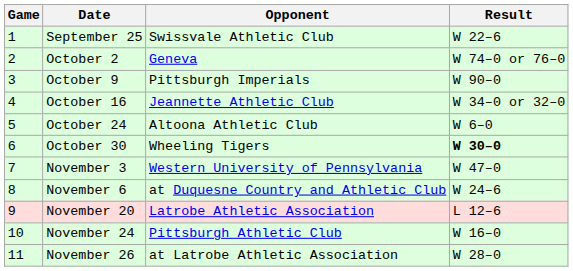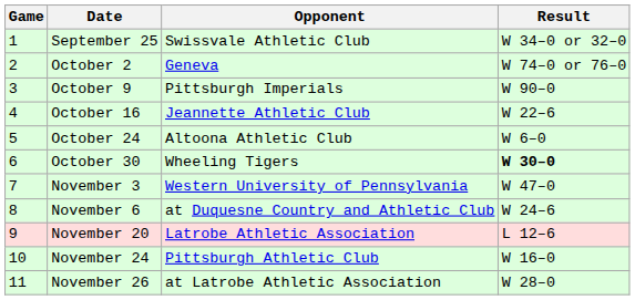 <table class="wikitable">
 <tr>
 <th>Game</th>
 <th>Date</th>
 <th>Opponent</th>
 <th>Result</th>
 </tr>
 <tr style="background: #ddffdd;">
 <td>1</td>
 <td>September 25</td>
 <td>Swissvale Athletic Club</td>
-<td>W 22–6</td>
+<td>W 34–0 or 32–0</td>
 </tr>
 <tr style="background: #ddffdd;">
 <td>2</td>
 <td>October 2</td>
 <td><a href='#'>Geneva</a></td>
 <td>W 74–0 or 76–0</td>
 </tr>
 <tr style="background: #ddffdd;">
 <td>3</td>
 <td>October 9</td>
 <td>Pittsburgh Imperials</td>
 <td>W 90–0</td>
 </tr>
 <tr style="background: #ddffdd;">
 <td>4</td>
 <td>October 16</td>
 <td><a href='#'>Jeannette Athletic Club</a></td>
-<td>W 34–0 or 32–0</td>
+<td>W 22–6</td>
 </tr>
 <tr style="background: #ddffdd;">
 <td>5</td>
 <td>October 24</td>
 <td>Altoona Athletic Club</td>
 <td>W 6–0</td>
 </tr>
 <tr style="background: #ddffdd;">
 <td>6</td>
 <td>October 30</td>
 <td>Wheeling Tigers</td>
 <td><strong>W 30–0</strong></td>
 </tr>
 <tr style="background: #ddffdd;">
 <td>7</td>
 <td>November 3</td>
 <td><a href='#'>Western University of Pennsylvania</a></td>
 <td>W 47–0</td>
 </tr>
 <tr style="background: #ddffdd;">
 <td>8</td>
 <td>November 6</td>
 <td>at <a href='#'>Duquesne Country and Athletic Club</a></td>
 <td>W 24–6</td>
 </tr>
 <tr style="background: #ffdddd;">
 <td>9</td>
 <td>November 20</td>
 <td><a href='#'>Latrobe Athletic Association</a></td>
 <td>L 12–6</td>
 </tr>
 <tr style="background: #ddffdd;">
 <td>10</td>
 <td>November 24</td>
 <td><a href='#'>Pittsburgh Athletic Club</a></td>
 <td>W 16–0</td>
 </tr>
 <tr style="background: #ddffdd;">
 <td>11</td>
 <td>November 26</td>
 <td>at Latrobe Athletic Association</td>
 <td>W 28–0</td>
 </tr>
 </table>
